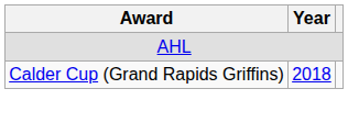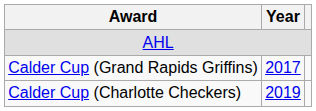 <table class="wikitable">
 <tr>
 <th>Award</th>
 <th>Year</th>
 <th></th>
 </tr>
 <tr ALIGN="center" bgcolor="#e0e0e0">
 <td colspan="3"><a href='#'>AHL</a></td>
 </tr>
 <tr>
 <td><a href='#'>Calder Cup</a> (Grand Rapids Griffins)</td>
-<td><a href='#'>2018</a></td>
+<td><a href='#'>2017</a></td>
+<td></td>
+</tr>
+<tr>
+<td><a href='#'>Calder Cup</a> (Charlotte Checkers)</td>
+<td><a href='#'>2019</a></td>
 <td></td>
 </tr>
 </table>
